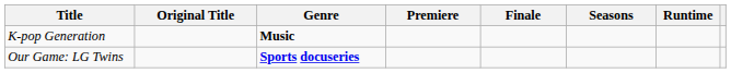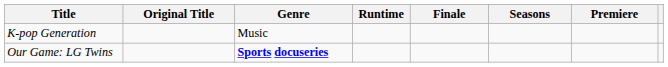 <table class="wikitable plainrowheaders sortable">
 <tr>
 <th scope="col" style="width:15em">Title</th>
 <th scope="col" style="width:15em">Original Title</th>
 <th scope="col" style="width:15em">Genre</th>
-<th scope="col" style="width:10em">Premiere</th>
+<th scope="col" style="width:5em">Runtime</th>
 <th scope="col" style="width:10em">Finale</th>
 <th scope="col" style="width:10em">Seasons</th>
-<th scope="col" style="width:5em">Runtime</th>
+<th scope="col" style="width:10em">Premiere</th>
 <th scope="col" class="unsortable"></th>
 </tr>
 <tr>
 <td><em>K-pop Generation</em></td>
 <td></td>
-<td><strong>Music</strong></td>
+<td>Music</td>
 <td></td>
 <td></td>
 <td></td>
 <td></td>
 <td style="text-align:center"></td>
 </tr>
 <tr>
 <td><em>Our Game: LG Twins</em></td>
 <td></td>
 <td><strong><a href='#'>Sports</a> <a href='#'>docuseries</a></strong></td>
 <td></td>
 <td></td>
 <td></td>
 <td></td>
 <td style="text-align:center"></td>
 </tr>
 </table>
